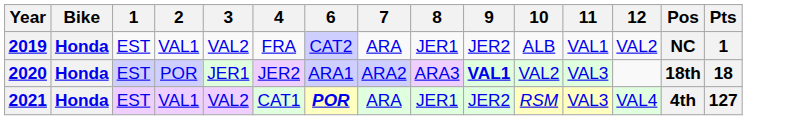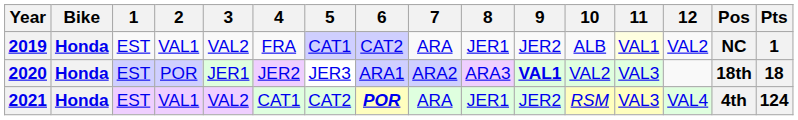 <table class="wikitable" style="text-align:center;">
 <tr>
 <th>Year</th>
 <th>Bike</th>
 <th>1</th>
 <th>2</th>
 <th>3</th>
 <th>4</th>
+<th>5</th>
 <th>6</th>
 <th>7</th>
 <th>8</th>
 <th>9</th>
 <th>10</th>
 <th>11</th>
 <th>12</th>
 <th>Pos</th>
 <th>Pts</th>
 </tr>
 <tr>
 <th><a href='#'>2019</a></th>
 <th><a href='#'>Honda</a></th>
 <td><a href='#'>EST</a><br></td>
 <td><a href='#'>VAL1</a><br></td>
 <td><a href='#'>VAL2</a><br></td>
 <td><a href='#'>FRA</a><br></td>
+<td style="background:#cfcfff;"><a href='#'>CAT1</a><br></td>
 <td style="background:#cfcfff;"><a href='#'>CAT2</a><br></td>
 <td><a href='#'>ARA</a><br></td>
 <td><a href='#'>JER1</a><br></td>
 <td><a href='#'>JER2</a><br></td>
 <td><a href='#'>ALB</a><br></td>
-<td><a href='#'>VAL1</a><br></td>
+<td style="background: lightyellow;"><a href='#'>VAL1</a><br></td>
 <td><a href='#'>VAL2</a><br></td>
 <th>NC</th>
 <th>1</th>
 </tr>
 <tr>
 <th><a href='#'>2020</a></th>
 <th><a href='#'>Honda</a></th>
 <td style="background:#cfcfff;"><a href='#'>EST</a><br></td>
 <td style="background:#cfcfff;"><a href='#'>POR</a><br></td>
 <td style="background:#dfffdf;"><a href='#'>JER1</a><br></td>
 <td style="background:#efcfff;"><a href='#'>JER2</a><br></td>
+<td style="background:#ffffff;"><a href='#'>JER3</a><br></td>
 <td style="background:#cfcfff;"><a href='#'>ARA1</a><br></td>
 <td style="background:#cfcfff;"><a href='#'>ARA2</a><br></td>
 <td style="background:#efcfff;"><a href='#'>ARA3</a><br></td>
 <td style="background:#dfffdf;"><strong><a href='#'>VAL1</a><br></strong></td>
 <td style="background:#dfffdf;"><a href='#'>VAL2</a><br></td>
 <td style="background:#dfffdf;"><a href='#'>VAL3</a><br></td>
 <td></td>
 <th>18th</th>
 <th>18</th>
 </tr>
 <tr>
 <th><a href='#'>2021</a></th>
 <th><a href='#'>Honda</a></th>
 <td style="background:#efcfff;"><a href='#'>EST</a><br></td>
 <td style="background:#efcfff;"><a href='#'>VAL1</a><br></td>
 <td style="background:#efcfff;"><a href='#'>VAL2</a><br></td>
 <td style="background:#dfffdf;"><a href='#'>CAT1</a><br></td>
+<td style="background:#dfffdf;"><a href='#'>CAT2</a><br></td>
 <td style="background:#ffffbf;"><strong><em><a href='#'>POR</a></em></strong><br></td>
 <td style="background:#dfffdf;"><a href='#'>ARA</a><br></td>
 <td style="background:#dfffdf;"><a href='#'>JER1</a><br></td>
 <td style="background:#dfffdf;"><a href='#'>JER2</a><br></td>
 <td style="background:#ffffbf;"><em><a href='#'>RSM</a></em><br></td>
 <td style="background:#ffffbf;"><a href='#'>VAL3</a><br></td>
 <td style="background:#dfffdf;"><a href='#'>VAL4</a><br></td>
 <th>4th</th>
-<th>127</th>
+<th>124</th>
 </tr>
 </table>
